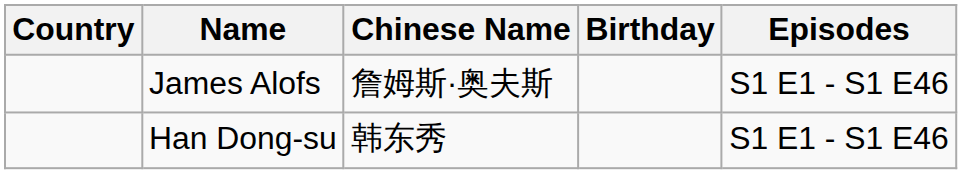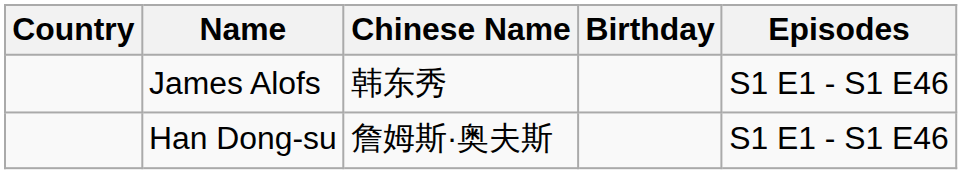 <table class="wikitable">
 <tr>
 <th>Country</th>
 <th>Name</th>
 <th>Chinese Name</th>
 <th>Birthday</th>
 <th>Episodes</th>
 </tr>
 <tr>
 <td></td>
 <td>James Alofs</td>
-<td>詹姆斯·奥夫斯</td>
+<td>韩东秀</td>
 <td></td>
 <td>S1 E1 - S1 E46</td>
 </tr>
 <tr>
 <td></td>
 <td>Han Dong-su</td>
-<td>韩东秀</td>
+<td>詹姆斯·奥夫斯</td>
 <td></td>
 <td>S1 E1 - S1 E46</td>
 </tr>
 </table>
